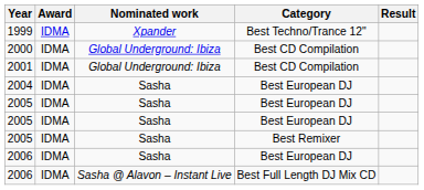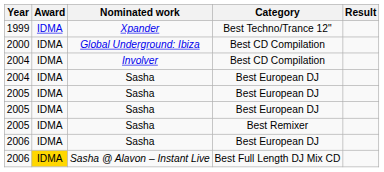 <table class="wikitable plainrowheaders" style="text-align:center;">
 <tr>
 <th>Year</th>
 <th>Award</th>
 <th>Nominated work</th>
 <th>Category</th>
 <th>Result</th>
 </tr>
 <tr>
 <td>1999</td>
 <td rowspan="1"><a href='#'>IDMA</a></td>
 <td><em><a href='#'>Xpander</a></em></td>
 <td>Best Techno/Trance 12"</td>
 <td></td>
 </tr>
 <tr>
 <td rowspan="1">2000</td>
 <td rowspan="1">IDMA</td>
 <td><em><a href='#'>Global Underground: Ibiza</a></em></td>
 <td>Best CD Compilation</td>
 <td></td>
 </tr>
 <tr>
-<td rowspan="1">2001</td>
+<td rowspan="1">2004</td>
 <td rowspan="1">IDMA</td>
-<td><em>Global Underground: Ibiza</em></td>
+<td><em><a href='#'>Involver</a></em></td>
 <td>Best CD Compilation</td>
 <td></td>
 </tr>
 <tr>
 <td rowspan="1">2004</td>
 <td rowspan="1">IDMA</td>
 <td>Sasha</td>
 <td>Best European DJ</td>
 <td></td>
 </tr>
 <tr>
 <td rowspan="1">2005</td>
 <td rowspan="1">IDMA</td>
 <td>Sasha</td>
 <td>Best European DJ</td>
 <td></td>
 </tr>
 <tr>
 <td rowspan="1">2005</td>
 <td rowspan="1">IDMA</td>
 <td>Sasha</td>
 <td>Best European DJ</td>
 <td></td>
 </tr>
 <tr>
 <td rowspan="1">2005</td>
 <td rowspan="1">IDMA</td>
 <td>Sasha</td>
 <td>Best Remixer</td>
 <td></td>
 </tr>
 <tr>
 <td rowspan="1">2006</td>
 <td rowspan="1">IDMA</td>
 <td>Sasha</td>
 <td>Best European DJ</td>
 <td></td>
 </tr>
 <tr>
 <td rowspan="1">2006</td>
-<td rowspan="1">IDMA</td>
+<td rowspan="1" style="background: gold;">IDMA</td>
 <td><em>Sasha @ Alavon – Instant Live</em></td>
 <td>Best Full Length DJ Mix CD</td>
 <td></td>
 </tr>
 </table>
